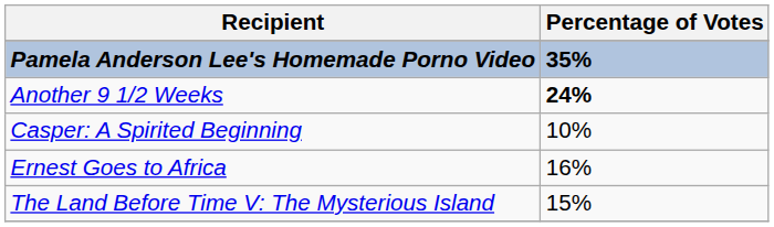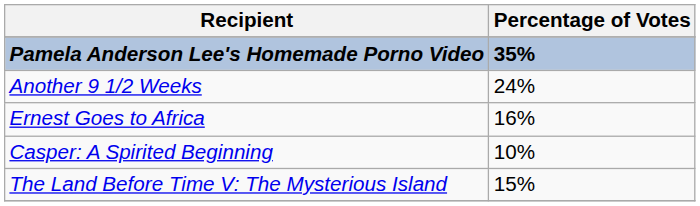 <table class="wikitable sortable plainrowheaders">
 <tr>
 <th>Recipient</th>
 <th>Percentage of Votes</th>
 </tr>
 <tr>
 </tr>
 <tr style="background:#B0C4DE;">
 <td><strong><em>Pamela Anderson Lee's Homemade Porno Video</em></strong></td>
 <td><strong>35%</strong></td>
 </tr>
 <tr>
 <td><em><a href='#'>Another 9 1/2 Weeks</a></em></td>
-<td><strong>24%</strong></td>
+<td>24%</td>
+</tr>
+<tr>
+<td><em><a href='#'>Ernest Goes to Africa</a></em></td>
+<td>16%</td>
 </tr>
 <tr>
 <td><em><a href='#'>Casper: A Spirited Beginning</a></em></td>
 <td>10%</td>
-</tr>
-<tr>
-<td><em><a href='#'>Ernest Goes to Africa</a></em></td>
-<td>16%</td>
 </tr>
 <tr>
 <td><em><a href='#'>The Land Before Time V: The Mysterious Island</a></em></td>
 <td>15%</td>
 </tr>
 <tr>
 </tr>
 </table>
